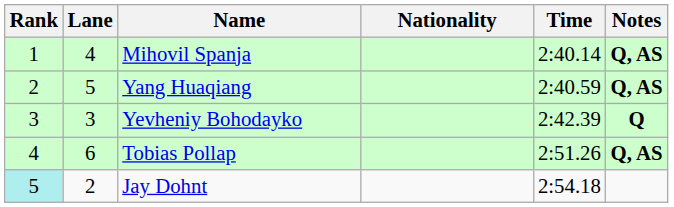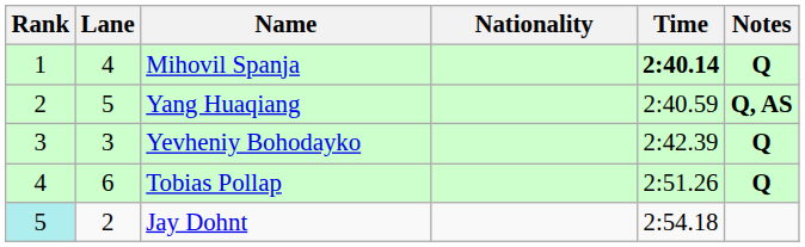 <table class="wikitable sortable" style="text-align:center">
 <tr>
 <th>Rank</th>
 <th>Lane</th>
 <th style="width:180px">Name</th>
 <th style="width:125px">Nationality</th>
 <th>Time</th>
 <th>Notes</th>
 </tr>
 <tr style="background:#cfc;">
 <td>1</td>
 <td>4</td>
 <td style="text-align:left;"><a href='#'>Mihovil Spanja</a></td>
 <td style="text-align:left;"></td>
-<td>2:40.14</td>
-<td><strong>Q, AS</strong></td>
+<td><strong>2:40.14</strong></td>
+<td><strong>Q</strong></td>
 </tr>
 <tr style="background:#cfc;">
 <td>2</td>
 <td>5</td>
 <td style="text-align:left;"><a href='#'>Yang Huaqiang</a></td>
 <td style="text-align:left;"></td>
 <td>2:40.59</td>
 <td><strong>Q, AS</strong></td>
 </tr>
 <tr style="background:#cfc;">
 <td>3</td>
 <td>3</td>
 <td style="text-align:left;"><a href='#'>Yevheniy Bohodayko</a></td>
 <td style="text-align:left;"></td>
 <td>2:42.39</td>
 <td><strong>Q</strong></td>
 </tr>
 <tr style="background:#cfc;">
 <td>4</td>
 <td>6</td>
 <td style="text-align:left;"><a href='#'>Tobias Pollap</a></td>
 <td style="text-align:left;"></td>
 <td>2:51.26</td>
-<td><strong>Q, AS</strong></td>
+<td><strong>Q</strong></td>
 </tr>
 <tr>
 <td style="background: paleturquoise;">5</td>
 <td>2</td>
 <td style="text-align:left;"><a href='#'>Jay Dohnt</a></td>
 <td style="text-align:left;"></td>
 <td>2:54.18</td>
 <td></td>
 </tr>
 </table>
